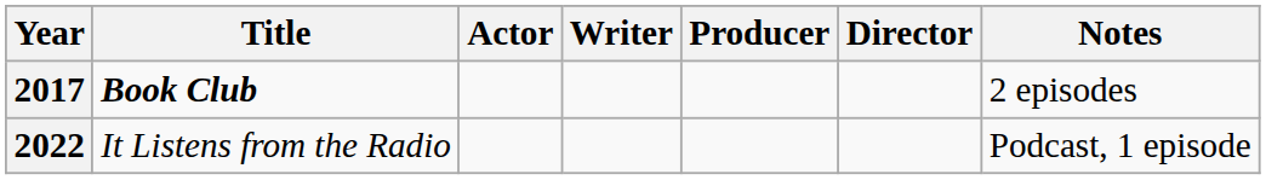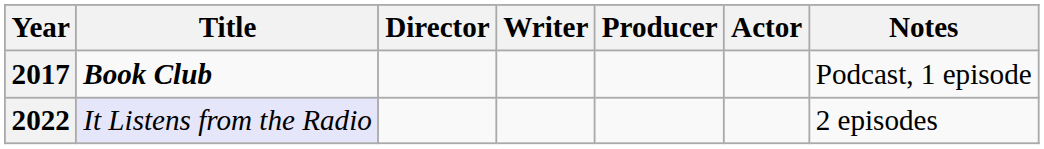 <table class="wikitable plainrowheaders">
 <tr>
 <th scope="col">Year</th>
 <th scope="col">Title</th>
-<th scope="col">Actor</th>
+<th scope="col">Director</th>
 <th scope="col">Writer</th>
 <th scope="col">Producer</th>
-<th scope="col">Director</th>
+<th scope="col">Actor</th>
 <th scope="col">Notes</th>
 </tr>
 <tr>
 <th scope="row">2017</th>
 <td><strong><em>Book Club</em></strong></td>
 <td></td>
 <td></td>
 <td></td>
 <td></td>
-<td>2 episodes</td>
+<td>Podcast, 1 episode</td>
 </tr>
 <tr>
 <th scope="row">2022</th>
-<td><em>It Listens from the Radio</em></td>
+<td style="background: lavender;"><em>It Listens from the Radio</em></td>
 <td></td>
 <td></td>
 <td></td>
 <td></td>
-<td>Podcast, 1 episode</td>
+<td>2 episodes</td>
 </tr>
 </table>
